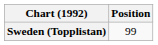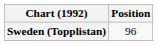 <table class="wikitable plainrowheaders" style="text-align:center">
 <tr>
 <th scope="col">Chart (1992)</th>
 <th scope="col">Position</th>
 </tr>
 <tr>
 <th scope="row">Sweden (Topplistan)</th>
-<td>99</td>
+<td>96</td>
 </tr>
 </table>
